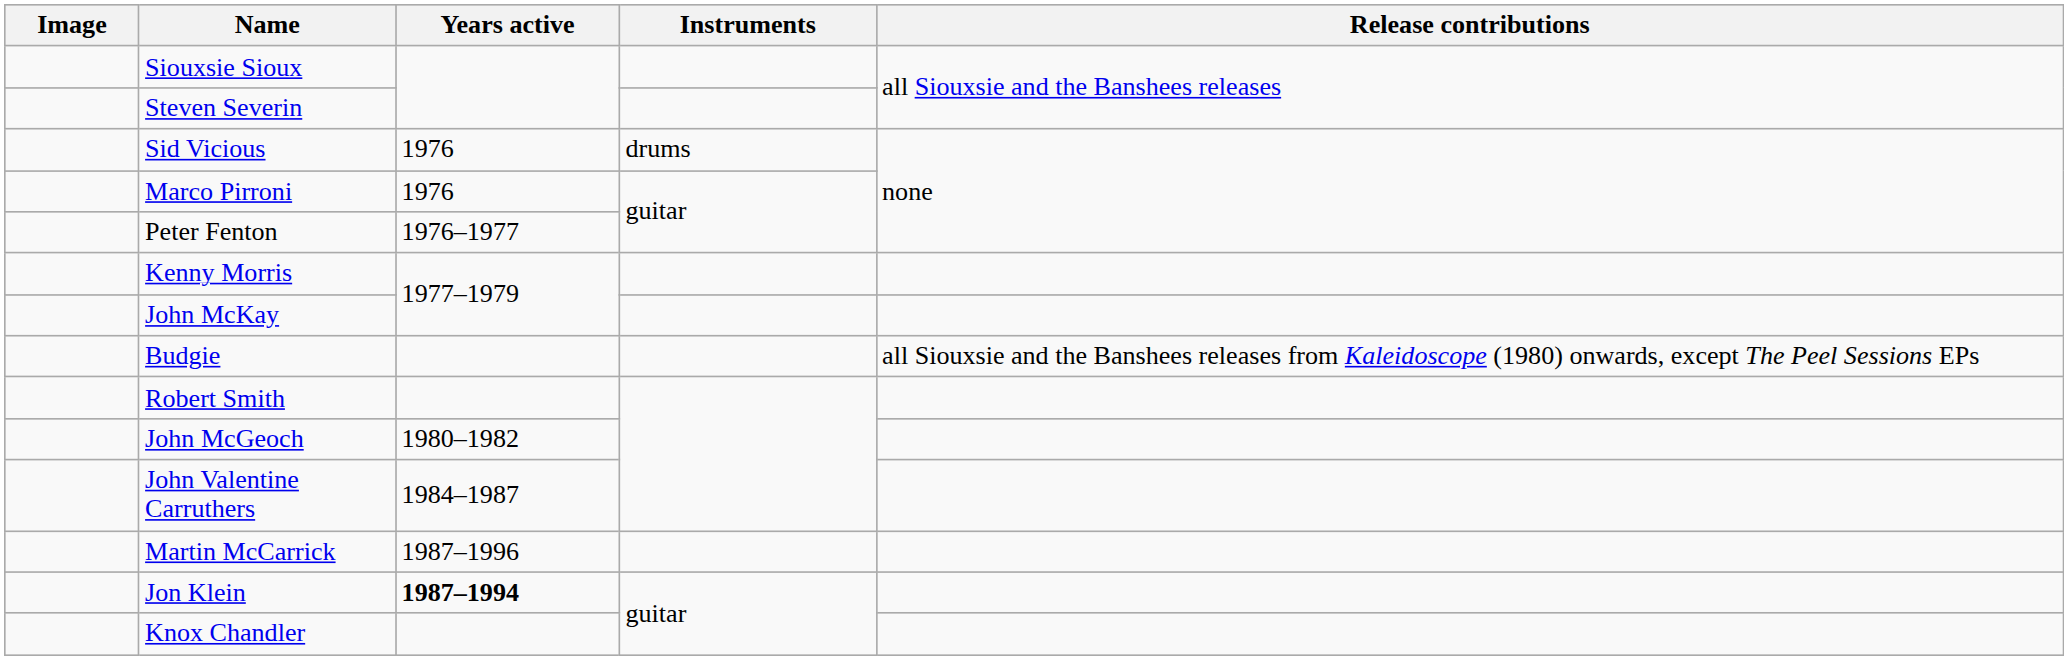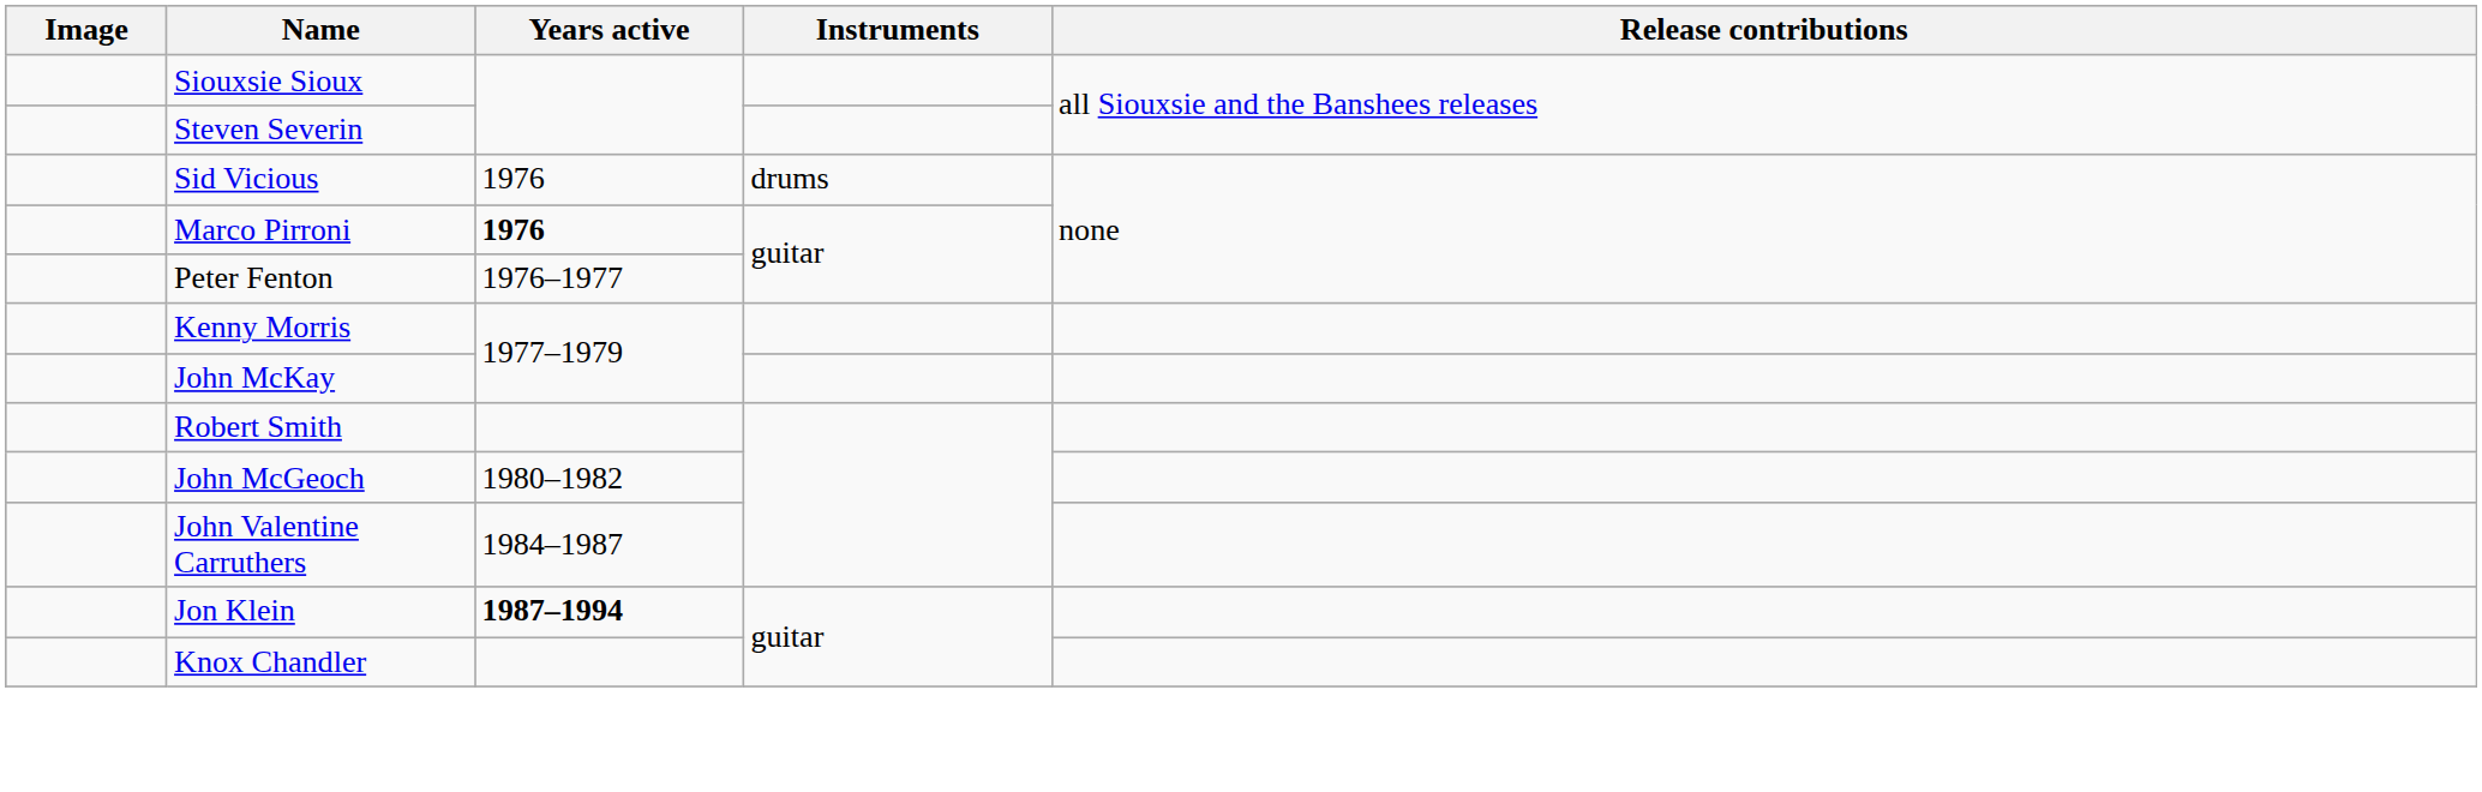 <table class="wikitable" border="1" width=100%>
 <tr>
 <th width="75">Image</th>
 <th width="150">Name</th>
 <th width="130">Years active</th>
 <th width="150">Instruments</th>
 <th>Release contributions</th>
 </tr>
 <tr>
 <td></td>
 <td><a href='#'>Siouxsie Sioux</a><br></td>
 <td rowspan="2"></td>
 <td></td>
 <td rowspan="2">all <a href='#'>Siouxsie and the Banshees releases</a></td>
 </tr>
 <tr>
 <td></td>
 <td><a href='#'>Steven Severin</a><br></td>
 <td></td>
 </tr>
 <tr>
 <td></td>
 <td><a href='#'>Sid Vicious</a><br></td>
 <td>1976 </td>
 <td>drums</td>
 <td rowspan="3">none</td>
 </tr>
 <tr>
 <td></td>
 <td><a href='#'>Marco Pirroni</a></td>
-<td>1976 </td>
+<td><strong>1976 </strong></td>
 <td rowspan="2">guitar</td>
 </tr>
 <tr>
 <td></td>
 <td>Peter Fenton</td>
 <td>1976–1977</td>
 </tr>
 <tr>
 <td></td>
 <td><a href='#'>Kenny Morris</a></td>
 <td rowspan="2">1977–1979</td>
 <td></td>
 <td></td>
 </tr>
 <tr>
 <td></td>
 <td><a href='#'>John McKay</a></td>
 <td></td>
 <td></td>
 </tr>
 <tr>
 <td></td>
-<td><a href='#'>Budgie</a><br></td>
-<td></td>
-<td></td>
-<td>all Siouxsie and the Banshees releases from <em><a href='#'>Kaleidoscope</a></em> (1980) onwards, except <em>The Peel Sessions</em> EPs</td>
-</tr>
-<tr>
-<td></td>
 <td><a href='#'>Robert Smith</a></td>
 <td></td>
 <td rowspan="3"></td>
 <td></td>
 </tr>
 <tr>
 <td></td>
 <td><a href='#'>John McGeoch</a></td>
 <td>1980–1982 </td>
 <td></td>
 </tr>
 <tr>
 <td></td>
 <td><a href='#'>John Valentine Carruthers</a></td>
 <td>1984–1987</td>
 <td></td>
 </tr>
 <tr>
 <td></td>
-<td><a href='#'>Martin McCarrick</a></td>
-<td>1987–1996</td>
-<td></td>
-<td></td>
-</tr>
-<tr>
-<td></td>
 <td><a href='#'>Jon Klein</a></td>
 <td><strong>1987–1994</strong></td>
 <td rowspan="2">guitar</td>
 <td></td>
 </tr>
 <tr>
 <td></td>
 <td><a href='#'>Knox Chandler</a></td>
 <td></td>
 <td></td>
 </tr>
 </table>
